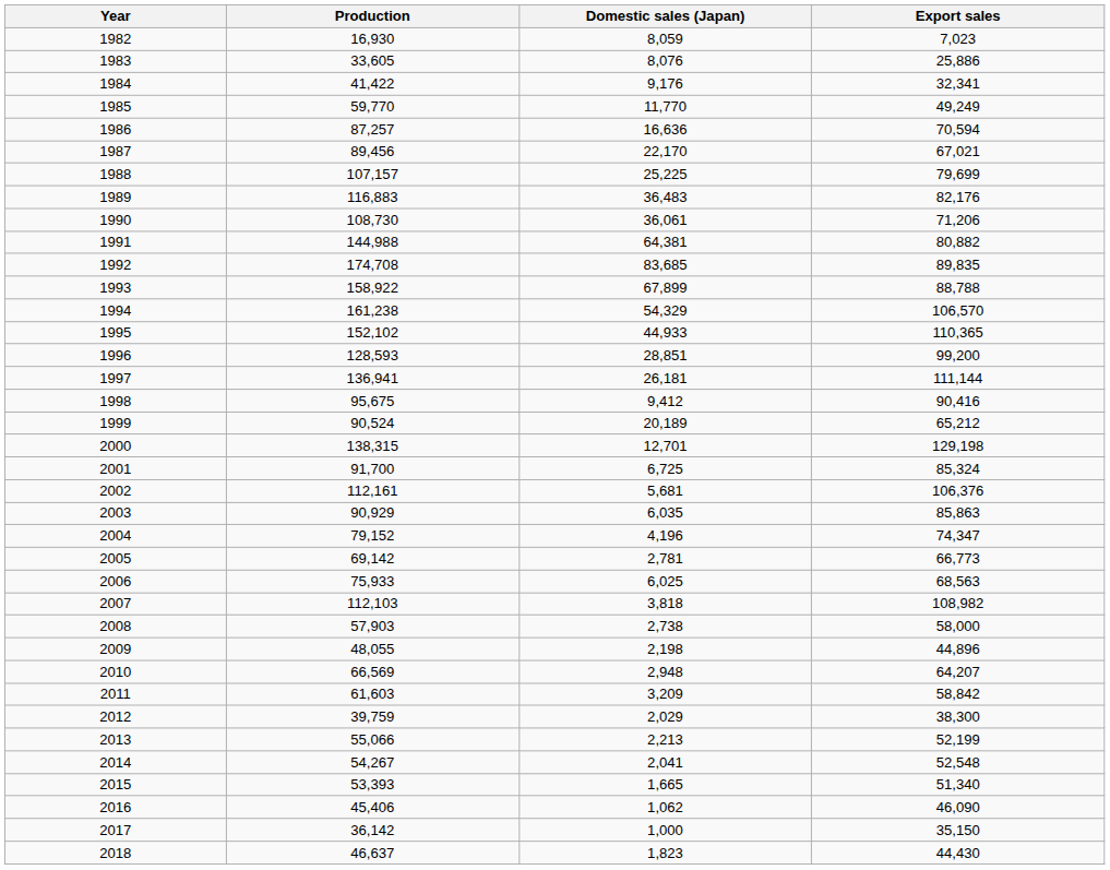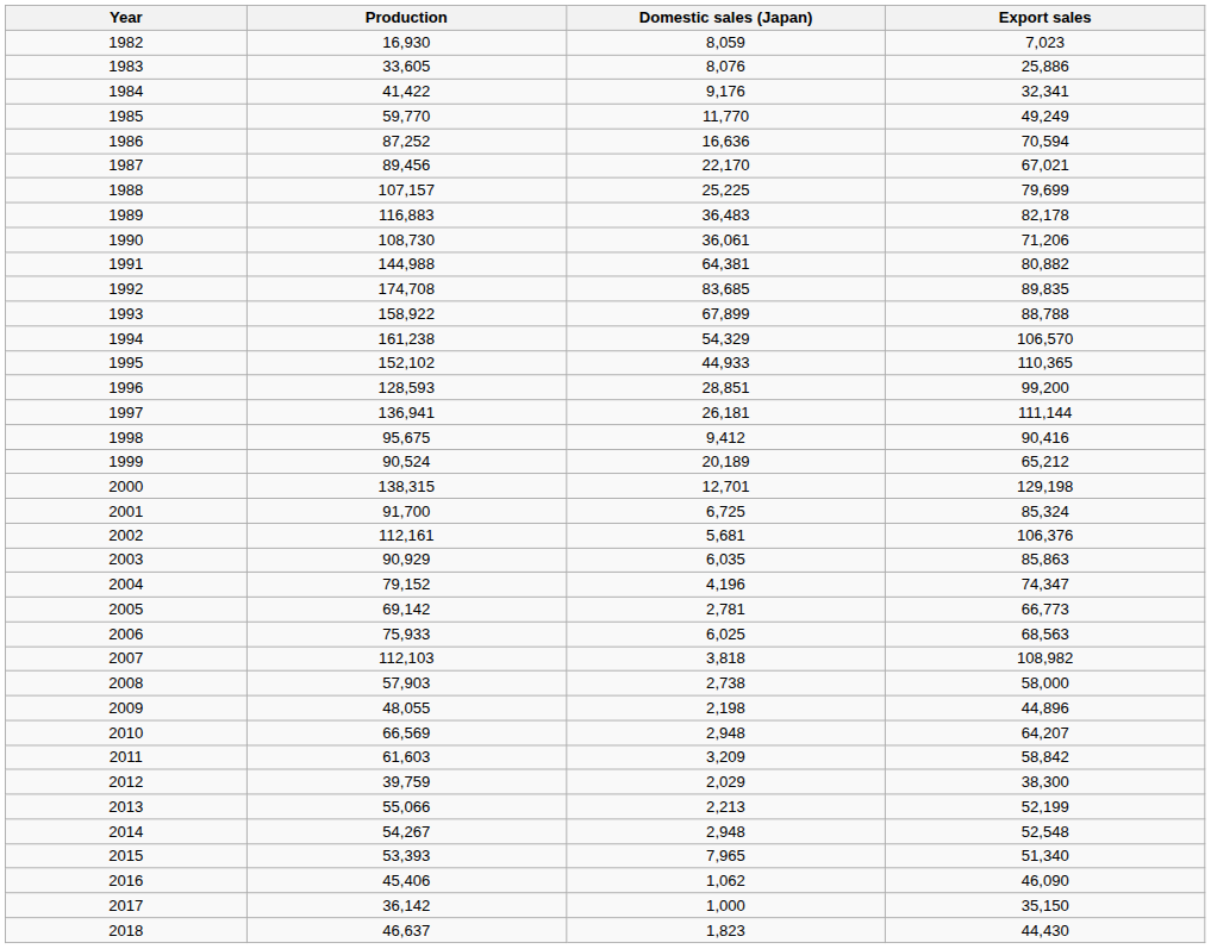 <table class="wikitable" style="font-size:90%; text-align:center">
 <tr>
 <th style="width:15em">Year</th>
 <th style="width:20em">Production</th>
 <th style="width:20em">Domestic sales (Japan)</th>
 <th style="width:20em">Export sales</th>
 </tr>
 <tr>
 <td>1982</td>
 <td>16,930</td>
 <td>8,059</td>
 <td>7,023</td>
 </tr>
 <tr>
 <td>1983</td>
 <td>33,605</td>
 <td>8,076</td>
 <td>25,886</td>
 </tr>
 <tr>
 <td>1984</td>
 <td>41,422</td>
 <td>9,176</td>
 <td>32,341</td>
 </tr>
 <tr>
 <td>1985</td>
 <td>59,770</td>
 <td>11,770</td>
 <td>49,249</td>
 </tr>
 <tr>
 <td>1986</td>
-<td>87,257</td>
+<td>87,252</td>
 <td>16,636</td>
 <td>70,594</td>
 </tr>
 <tr>
 <td>1987</td>
 <td>89,456</td>
 <td>22,170</td>
 <td>67,021</td>
 </tr>
 <tr>
 <td>1988</td>
 <td>107,157</td>
 <td>25,225</td>
 <td>79,699</td>
 </tr>
 <tr>
 <td>1989</td>
 <td>116,883</td>
 <td>36,483</td>
-<td>82,176</td>
+<td>82,178</td>
 </tr>
 <tr>
 <td>1990</td>
 <td>108,730</td>
 <td>36,061</td>
 <td>71,206</td>
 </tr>
 <tr>
 <td>1991</td>
 <td>144,988</td>
 <td>64,381</td>
 <td>80,882</td>
 </tr>
 <tr>
 <td>1992</td>
 <td>174,708</td>
 <td>83,685</td>
 <td>89,835</td>
 </tr>
 <tr>
 <td>1993</td>
 <td>158,922</td>
 <td>67,899</td>
 <td>88,788</td>
 </tr>
 <tr>
 <td>1994</td>
 <td>161,238</td>
 <td>54,329</td>
 <td>106,570</td>
 </tr>
 <tr>
 <td>1995</td>
 <td>152,102</td>
 <td>44,933</td>
 <td>110,365</td>
 </tr>
 <tr>
 <td>1996</td>
 <td>128,593</td>
 <td>28,851</td>
 <td>99,200</td>
 </tr>
 <tr>
 <td>1997</td>
 <td>136,941</td>
 <td>26,181</td>
 <td>111,144</td>
 </tr>
 <tr>
 <td>1998</td>
 <td>95,675</td>
 <td>9,412</td>
 <td>90,416</td>
 </tr>
 <tr>
 <td>1999</td>
 <td>90,524</td>
 <td>20,189</td>
 <td>65,212</td>
 </tr>
 <tr>
 <td>2000</td>
 <td>138,315</td>
 <td>12,701</td>
 <td>129,198</td>
 </tr>
 <tr>
 <td>2001</td>
 <td>91,700</td>
 <td>6,725</td>
 <td>85,324</td>
 </tr>
 <tr>
 <td>2002</td>
 <td>112,161</td>
 <td>5,681</td>
 <td>106,376</td>
 </tr>
 <tr>
 <td>2003</td>
 <td>90,929</td>
 <td>6,035</td>
 <td>85,863</td>
 </tr>
 <tr>
 <td>2004</td>
 <td>79,152</td>
 <td>4,196</td>
 <td>74,347</td>
 </tr>
 <tr>
 <td>2005</td>
 <td>69,142</td>
 <td>2,781</td>
 <td>66,773</td>
 </tr>
 <tr>
 <td>2006</td>
 <td>75,933</td>
 <td>6,025</td>
 <td>68,563</td>
 </tr>
 <tr>
 <td>2007</td>
 <td>112,103</td>
 <td>3,818</td>
 <td>108,982</td>
 </tr>
 <tr>
 <td>2008</td>
 <td>57,903</td>
 <td>2,738</td>
 <td>58,000</td>
 </tr>
 <tr>
 <td>2009</td>
 <td>48,055</td>
 <td>2,198</td>
 <td>44,896</td>
 </tr>
 <tr>
 <td>2010</td>
 <td>66,569</td>
 <td>2,948</td>
 <td>64,207</td>
 </tr>
 <tr>
 <td>2011</td>
 <td>61,603</td>
 <td>3,209</td>
 <td>58,842</td>
 </tr>
 <tr>
 <td>2012</td>
 <td>39,759</td>
 <td>2,029</td>
 <td>38,300</td>
 </tr>
 <tr>
 <td>2013</td>
 <td>55,066</td>
 <td>2,213</td>
 <td>52,199</td>
 </tr>
 <tr>
 <td>2014</td>
 <td>54,267</td>
-<td>2,041</td>
+<td>2,948</td>
 <td>52,548</td>
 </tr>
 <tr>
 <td>2015</td>
 <td>53,393</td>
-<td>1,665</td>
+<td>7,965</td>
 <td>51,340</td>
 </tr>
 <tr>
 <td>2016</td>
 <td>45,406</td>
 <td>1,062</td>
 <td>46,090</td>
 </tr>
 <tr>
 <td>2017</td>
 <td>36,142</td>
 <td>1,000</td>
 <td>35,150</td>
 </tr>
 <tr>
 <td>2018</td>
 <td>46,637</td>
 <td>1,823</td>
 <td>44,430</td>
 </tr>
 </table>
